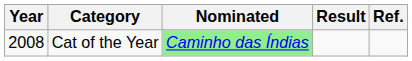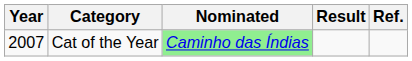 <table class="wikitable">
 <tr>
 <th>Year</th>
 <th>Category</th>
 <th>Nominated</th>
 <th>Result</th>
 <th>Ref.</th>
 </tr>
 <tr>
-<td>2008</td>
+<td>2007</td>
 <td>Cat of the Year</td>
 <td style="background: lightgreen; text-align: center;"><em><a href='#'>Caminho das Índias</a></em></td>
 <td></td>
 </tr>
 </table>
